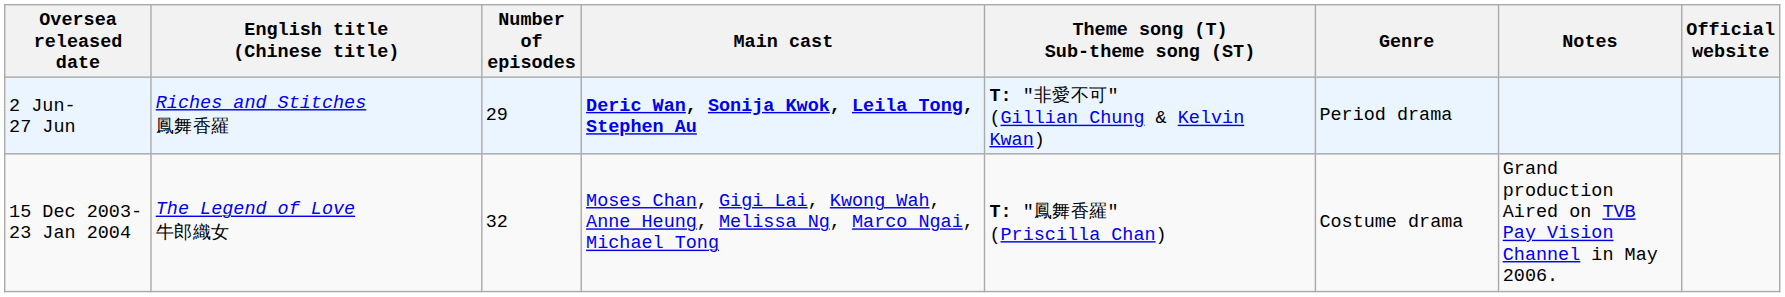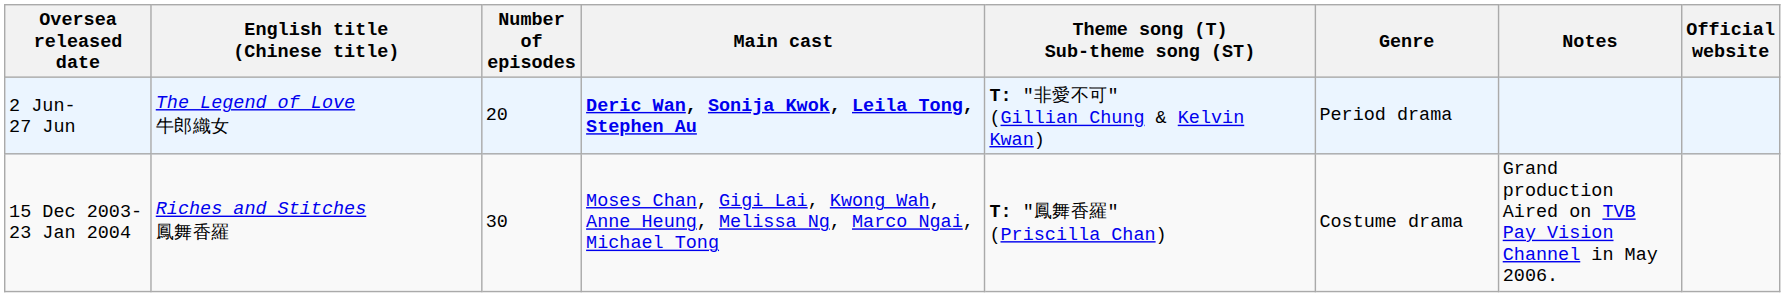 <table class="wikitable">
 <tr>
 <th align=center width=8% bgcolor="silver">Oversea <br> released date</th>
 <th align=center width=18% bgcolor="silver">English title <br> (Chinese title)</th>
 <th align=center width=5% bgcolor="silver">Number of episodes</th>
 <th align=center width=22% bgcolor="silver">Main cast</th>
 <th align=center width=18% bgcolor="silver">Theme song (T) <br>Sub-theme song (ST)</th>
 <th align=center width=10% bgcolor="silver">Genre</th>
 <th align=center width=10% bgcolor="silver">Notes</th>
 <th align=center width=1% bgcolor="silver">Official website</th>
 </tr>
 <tr ---- bgcolor="ebf5ff">
 <td>2 Jun- <br>27 Jun</td>
-<td><em><a href='#'>Riches and Stitches</a></em> <br> 鳳舞香羅</td>
-<td>29</td>
+<td><em><a href='#'>The Legend of Love</a></em> <br> 牛郎織女</td>
+<td>20</td>
 <td><strong><a href='#'>Deric Wan</a>, <a href='#'>Sonija Kwok</a>, <a href='#'>Leila Tong</a>, <a href='#'>Stephen Au</a></strong></td>
 <td><strong>T:</strong> "非愛不可" <br> (<a href='#'>Gillian Chung</a> & <a href='#'>Kelvin Kwan</a>)</td>
 <td>Period drama</td>
 <td></td>
 <td></td>
 </tr>
 <tr>
 <td>15 Dec 2003-<br> 23 Jan 2004</td>
-<td><em><a href='#'>The Legend of Love</a></em> <br> 牛郎織女</td>
-<td>32</td>
+<td><em><a href='#'>Riches and Stitches</a></em> <br> 鳳舞香羅</td>
+<td>30</td>
 <td><a href='#'>Moses Chan</a>, <a href='#'>Gigi Lai</a>, <a href='#'>Kwong Wah</a>, <a href='#'>Anne Heung</a>, <a href='#'>Melissa Ng</a>, <a href='#'>Marco Ngai</a>, <a href='#'>Michael Tong</a></td>
 <td><strong>T:</strong> "鳳舞香羅" <br> (<a href='#'>Priscilla Chan</a>)</td>
 <td>Costume drama</td>
 <td>Grand production <br> Aired on <a href='#'>TVB Pay Vision Channel</a> in May 2006.</td>
 <td> </td>
 </tr>
 </table>
